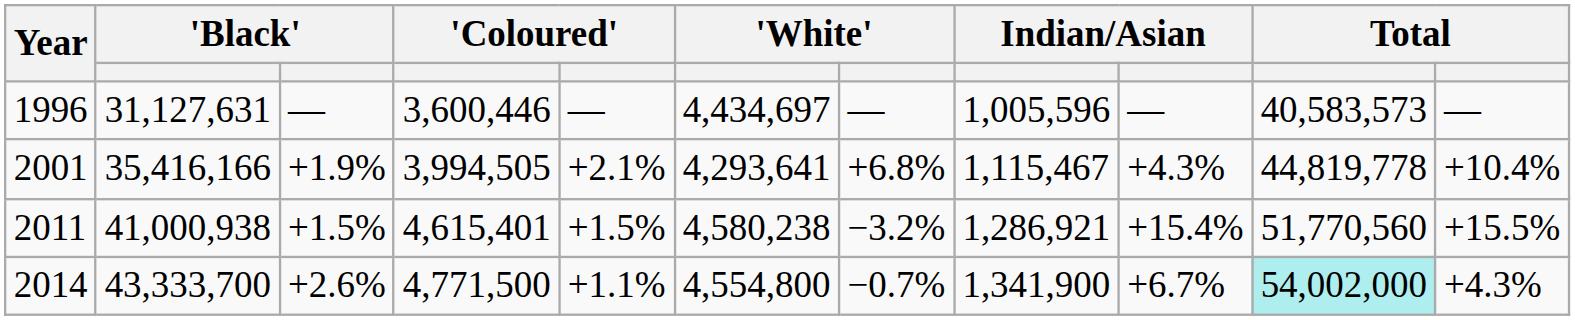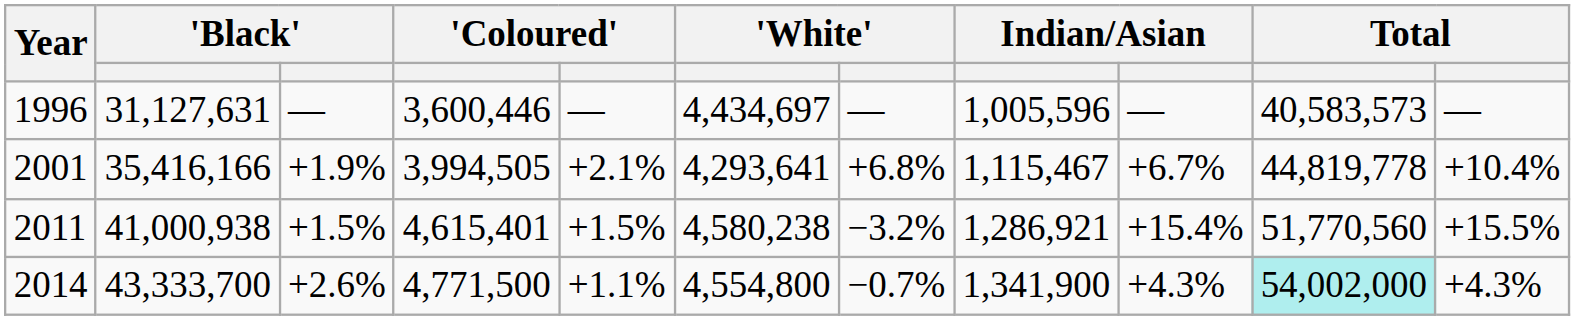 <table class="wikitable">
 <tr>
 <th scope="col" rowspan="2">Year</th>
 <th scope="colgroup" colspan="2">'Black'</th>
 <th scope="colgroup" colspan="2">'Coloured'</th>
 <th scope="colgroup" colspan="2">'White'</th>
 <th scope="colgroup" colspan="2">Indian/Asian</th>
 <th scope="colgroup" colspan="2">Total</th>
 </tr>
 <tr>
 <th scope="col"></th>
 <th scope="col"></th>
 <th scope="col"></th>
 <th scope="col"></th>
 <th scope="col"></th>
 <th scope="col"></th>
 <th scope="col"></th>
 <th scope="col"></th>
 <th scope="col"></th>
 <th scope="col"></th>
 </tr>
 <tr>
 <td>1996</td>
 <td>31,127,631</td>
 <td>—</td>
 <td>3,600,446</td>
 <td>—</td>
 <td>4,434,697</td>
 <td>—</td>
 <td>1,005,596</td>
 <td>—</td>
 <td>40,583,573</td>
 <td>—</td>
 </tr>
 <tr>
 <td>2001</td>
 <td>35,416,166</td>
 <td>+1.9%</td>
 <td>3,994,505</td>
 <td>+2.1%</td>
 <td>4,293,641</td>
 <td>+6.8%</td>
 <td>1,115,467</td>
-<td>+4.3%</td>
+<td>+6.7%</td>
 <td>44,819,778</td>
 <td>+10.4%</td>
 </tr>
 <tr>
 <td>2011</td>
 <td>41,000,938</td>
 <td>+1.5%</td>
 <td>4,615,401</td>
 <td>+1.5%</td>
 <td>4,580,238</td>
 <td>−3.2%</td>
 <td>1,286,921</td>
 <td>+15.4%</td>
 <td>51,770,560</td>
 <td>+15.5%</td>
 </tr>
 <tr>
 <td>2014</td>
 <td>43,333,700</td>
 <td>+2.6%</td>
 <td>4,771,500</td>
 <td>+1.1%</td>
 <td>4,554,800</td>
 <td>−0.7%</td>
 <td>1,341,900</td>
-<td>+6.7%</td>
+<td>+4.3%</td>
 <td style="background: paleturquoise;">54,002,000</td>
 <td>+4.3%</td>
 </tr>
 </table>
